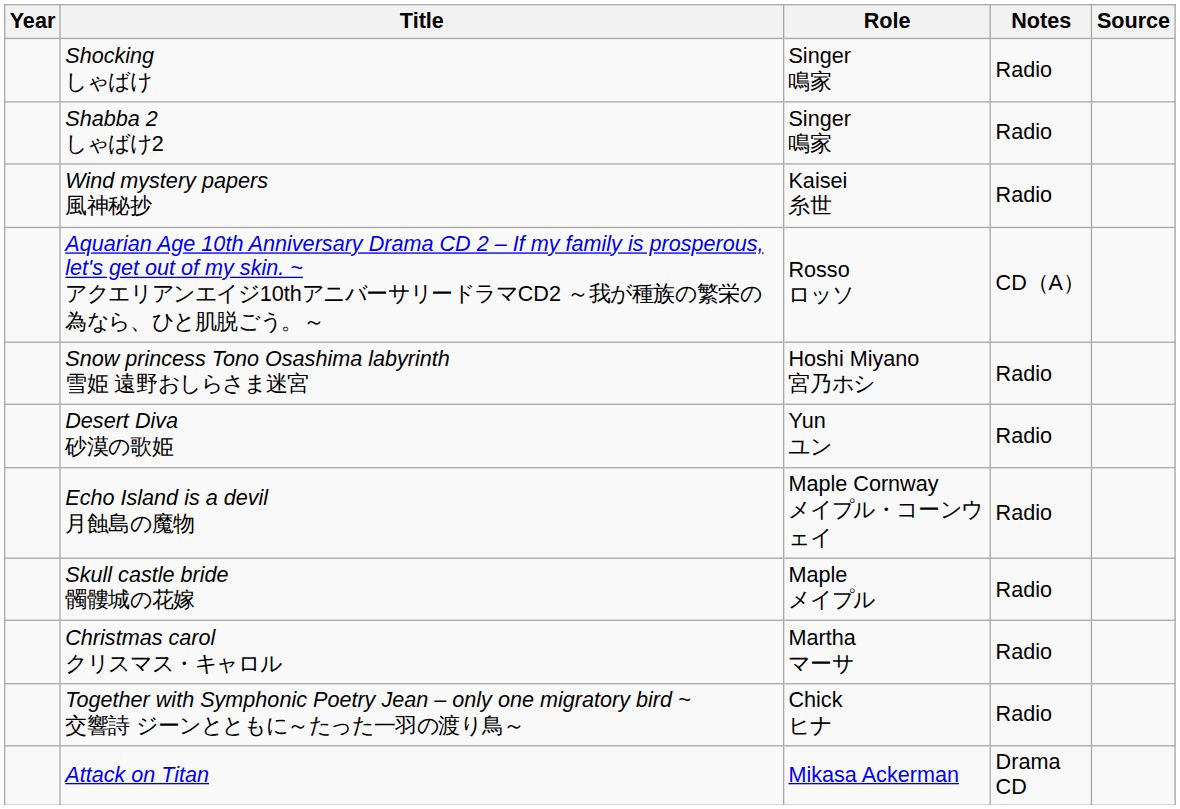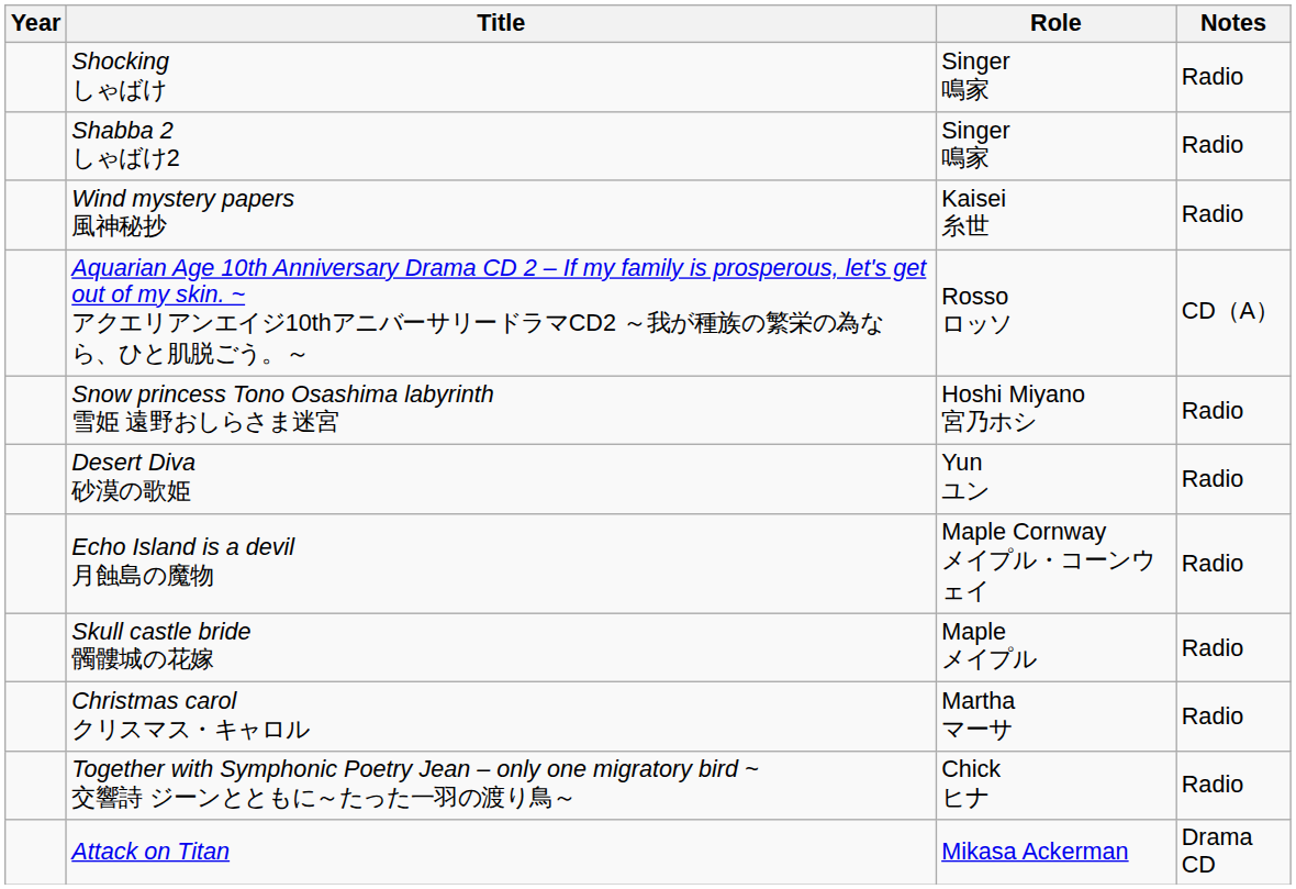 <table class="wikitable sortable plainrowheaders">
 <tr>
 <th>Year</th>
 <th>Title</th>
 <th>Role</th>
 <th class="unsortable">Notes</th>
-<th class="unsortable">Source</th>
 </tr>
 <tr>
 <td></td>
 <td><em>Shocking</em><br>しゃばけ</td>
 <td>Singer<br>鳴家</td>
 <td>Radio</td>
-<td></td>
 </tr>
 <tr>
 <td></td>
 <td><em>Shabba 2</em><br>しゃばけ2</td>
 <td>Singer<br>鳴家</td>
 <td>Radio</td>
-<td></td>
 </tr>
 <tr>
 <td></td>
 <td><em>Wind mystery papers</em><br>風神秘抄</td>
 <td>Kaisei<br>糸世</td>
 <td>Radio</td>
-<td></td>
 </tr>
 <tr>
 <td></td>
 <td><em><a href='#'>Aquarian Age 10th Anniversary Drama CD 2 – If my family is prosperous, let's get out of my skin. ~</a></em><br>アクエリアンエイジ10thアニバーサリードラマCD2 ～我が種族の繁栄の為なら、ひと肌脱ごう。～</td>
 <td>Rosso<br>ロッソ</td>
 <td>CD（A）</td>
-<td></td>
 </tr>
 <tr>
 <td></td>
 <td><em>Snow princess Tono Osashima labyrinth</em><br>雪姫 遠野おしらさま迷宮</td>
 <td>Hoshi Miyano<br>宮乃ホシ</td>
 <td>Radio</td>
-<td></td>
 </tr>
 <tr>
 <td></td>
 <td><em>Desert Diva</em><br>砂漠の歌姫</td>
 <td>Yun<br>ユン</td>
 <td>Radio</td>
-<td></td>
 </tr>
 <tr>
 <td></td>
 <td><em>Echo Island is a devil</em><br>月蝕島の魔物</td>
 <td>Maple Cornway<br>メイプル・コーンウェイ</td>
 <td>Radio</td>
-<td></td>
 </tr>
 <tr>
 <td></td>
 <td><em>Skull castle bride</em><br>髑髏城の花嫁</td>
 <td>Maple<br>メイプル</td>
 <td>Radio</td>
-<td></td>
 </tr>
 <tr>
 <td></td>
 <td><em>Christmas carol</em><br>クリスマス・キャロル</td>
 <td>Martha<br>マーサ</td>
 <td>Radio</td>
-<td></td>
 </tr>
 <tr>
 <td></td>
 <td><em>Together with Symphonic Poetry Jean – only one migratory bird ~</em><br>交響詩 ジーンとともに～たった一羽の渡り鳥～</td>
 <td>Chick<br>ヒナ</td>
 <td>Radio</td>
-<td></td>
 </tr>
 <tr>
 <td></td>
 <td><em><a href='#'>Attack on Titan</a></em></td>
 <td><a href='#'>Mikasa Ackerman</a></td>
 <td>Drama CD</td>
-<td></td>
 </tr>
 </table>
